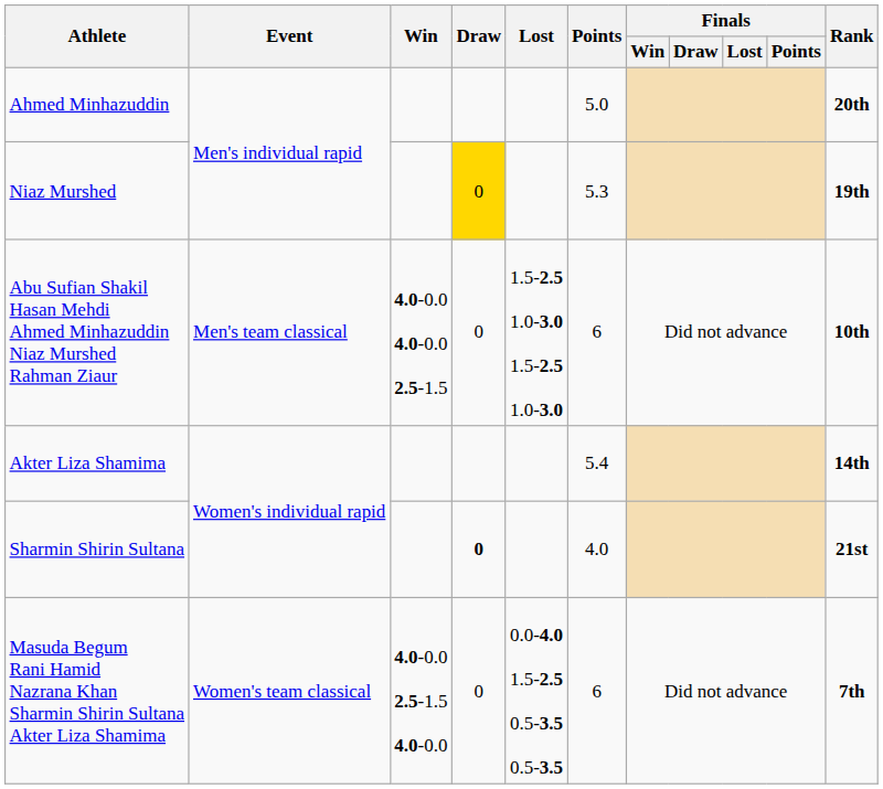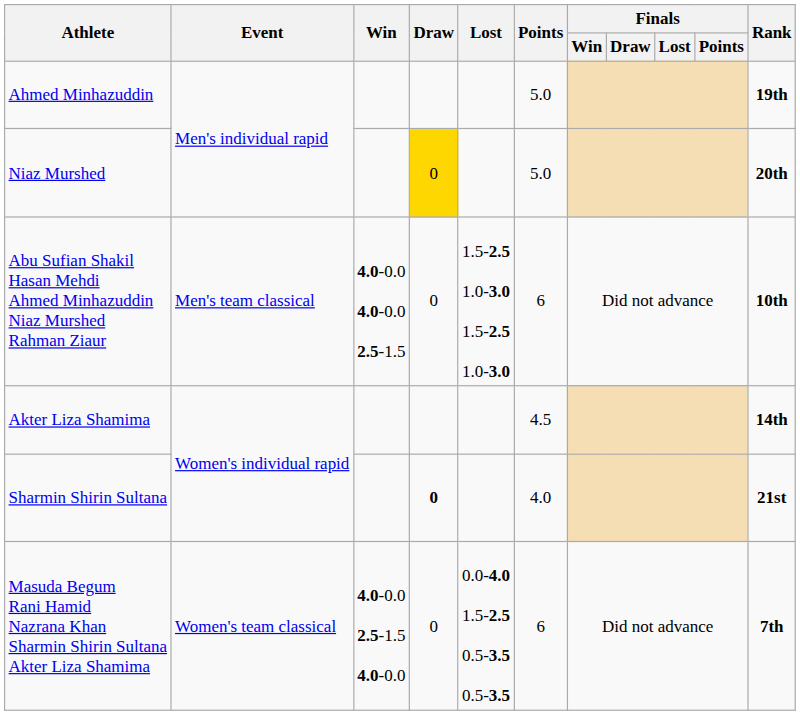 <table class=wikitable style="font-size:90%">
 <tr>
 <th rowspan=2>Athlete</th>
 <th rowspan=2>Event</th>
 <th rowspan=2>Win</th>
 <th rowspan=2>Draw</th>
 <th rowspan=2>Lost</th>
 <th rowspan=2>Points</th>
 <th colspan=4>Finals</th>
 <th rowspan=2>Rank</th>
 </tr>
 <tr>
 <th>Win</th>
 <th>Draw</th>
 <th>Lost</th>
 <th>Points</th>
 </tr>
 <tr>
 <td><a href='#'>Ahmed Minhazuddin</a></td>
 <td rowspan=2><a href='#'>Men's individual rapid</a></td>
 <td align=center><br><br><br></td>
 <td align=center><br></td>
 <td align=center><br><br></td>
 <td align=center>5.0</td>
 <td colspan="4" style="background:wheat;"></td>
-<td align=center><strong>20th</strong></td>
+<td align=center><strong>19th</strong></td>
 </tr>
 <tr>
 <td><a href='#'>Niaz Murshed</a></td>
 <td align=center><br><br><br><br></td>
 <td align=center style="background: gold;">0</td>
 <td align=center><br><br><br></td>
-<td align=center>5.3</td>
+<td align=center>5.0</td>
 <td colspan="4" style="background:wheat;"></td>
-<td align=center><strong>19th</strong></td>
+<td align=center><strong>20th</strong></td>
 </tr>
 <tr>
 <td><a href='#'>Abu Sufian Shakil</a><br><a href='#'>Hasan Mehdi</a><br><a href='#'>Ahmed Minhazuddin</a><br><a href='#'>Niaz Murshed</a><br><a href='#'>Rahman Ziaur</a></td>
 <td><a href='#'>Men's team classical</a></td>
 <td align=center><br><strong>4.0</strong>-0.0<br><br><strong>4.0</strong>-0.0<br><br><strong>2.5</strong>-1.5</td>
 <td align=center>0</td>
 <td align=center><br>1.5-<strong>2.5</strong><br><br>1.0-<strong>3.0</strong><br><br>1.5-<strong>2.5</strong><br><br>1.0-<strong>3.0</strong></td>
 <td align=center>6</td>
 <td align=center colspan=4>Did not advance</td>
 <td align=center><strong>10th</strong></td>
 </tr>
 <tr>
 <td><a href='#'>Akter Liza Shamima</a></td>
 <td rowspan=2><a href='#'>Women's individual rapid</a></td>
 <td align=center><br><br><br></td>
 <td align=center></td>
 <td align=center><br><br><br></td>
-<td align=center>5.4</td>
+<td align=center>4.5</td>
 <td colspan="4" style="background:wheat;"></td>
 <td align=center><strong>14th</strong></td>
 </tr>
 <tr>
 <td><a href='#'>Sharmin Shirin Sultana</a></td>
 <td align=center><br><br><br></td>
 <td align=center><strong>0</strong></td>
 <td align=center><br><br><br><br></td>
 <td align=center>4.0</td>
 <td colspan="4" style="background:wheat;"></td>
 <td align=center><strong>21st</strong></td>
 </tr>
 <tr>
 <td><a href='#'>Masuda Begum</a><br><a href='#'>Rani Hamid</a><br><a href='#'>Nazrana Khan</a><br><a href='#'>Sharmin Shirin Sultana</a><br><a href='#'>Akter Liza Shamima</a></td>
 <td><a href='#'>Women's team classical</a></td>
 <td align=center><br><strong>4.0</strong>-0.0<br><br><strong>2.5</strong>-1.5<br><br><strong>4.0</strong>-0.0</td>
 <td align=center>0</td>
 <td align=center><br>0.0-<strong>4.0</strong><br><br>1.5-<strong>2.5</strong><br><br>0.5-<strong>3.5</strong><br><br>0.5-<strong>3.5</strong></td>
 <td align=center>6</td>
 <td align=center colspan=4>Did not advance</td>
 <td align=center><strong>7th</strong></td>
 </tr>
 </table>
